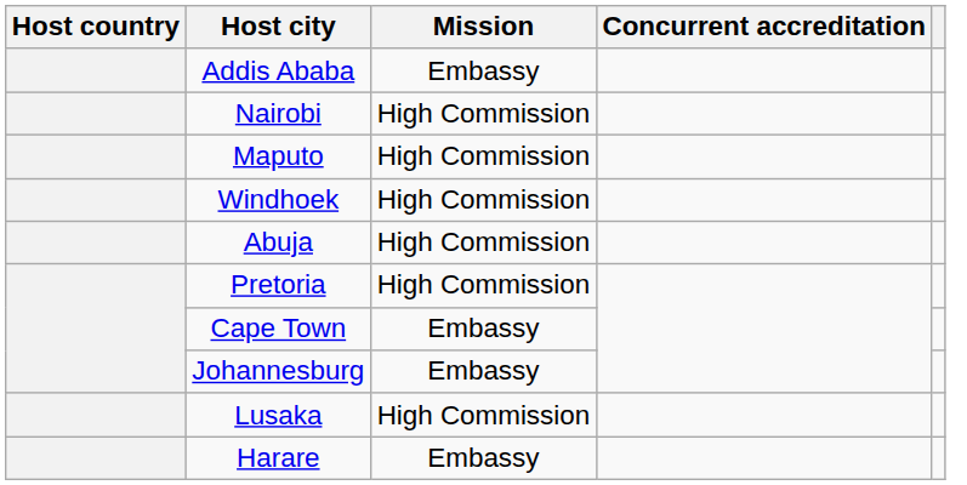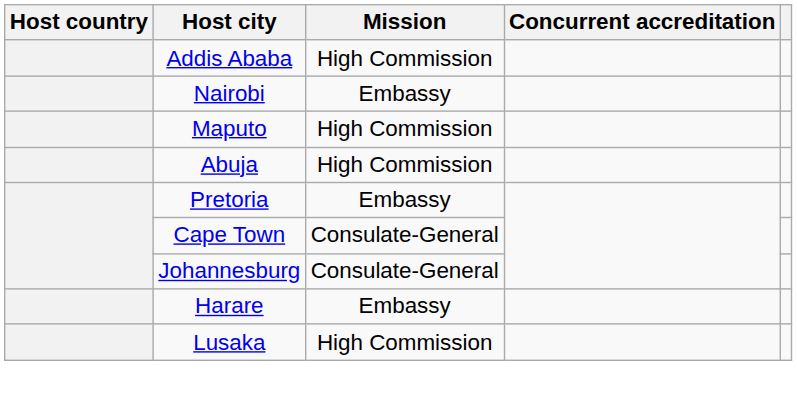 <table class="wikitable plainrowheaders" style="text-align:center;">
 <tr>
 <th scope="col">Host country</th>
 <th scope="col">Host city</th>
 <th scope="col">Mission</th>
 <th scope="col">Concurrent accreditation</th>
 <th scope="col"></th>
 </tr>
 <tr>
 <th scope="row"></th>
 <td><a href='#'>Addis Ababa</a></td>
+<td>High Commission</td>
+<td></td>
+<td></td>
+</tr>
+<tr>
+<th scope="row"></th>
+<td><a href='#'>Nairobi</a></td>
 <td>Embassy</td>
 <td></td>
 <td></td>
 </tr>
 <tr>
 <th scope="row"></th>
-<td><a href='#'>Nairobi</a></td>
-<td>High Commission</td>
-<td></td>
-<td></td>
-</tr>
-<tr>
-<th scope="row"></th>
 <td><a href='#'>Maputo</a></td>
-<td>High Commission</td>
-<td></td>
-<td></td>
-</tr>
-<tr>
-<th scope="row"></th>
-<td><a href='#'>Windhoek</a></td>
 <td>High Commission</td>
 <td></td>
 <td></td>
 </tr>
 <tr>
 <th scope="row"></th>
 <td><a href='#'>Abuja</a></td>
 <td>High Commission</td>
 <td></td>
 <td></td>
 </tr>
 <tr>
 <th scope="row" rowspan="3"></th>
 <td><a href='#'>Pretoria</a></td>
-<td>High Commission</td>
+<td>Embassy</td>
 <td rowspan="3"></td>
 <td></td>
 </tr>
 <tr>
 <td><a href='#'>Cape Town</a></td>
-<td>Embassy</td>
+<td>Consulate-General</td>
 <td></td>
 </tr>
 <tr>
 <td><a href='#'>Johannesburg</a></td>
+<td>Consulate-General</td>
+<td></td>
+</tr>
+<tr>
+<th scope="row"></th>
+<td><a href='#'>Harare</a></td>
 <td>Embassy</td>
+<td></td>
 <td></td>
 </tr>
 <tr>
 <th scope="row"></th>
 <td><a href='#'>Lusaka</a></td>
 <td>High Commission</td>
 <td></td>
 <td></td>
 </tr>
-<tr>
-<th scope="row"></th>
-<td><a href='#'>Harare</a></td>
-<td>Embassy</td>
-<td></td>
-<td></td>
-</tr>
 </table>
